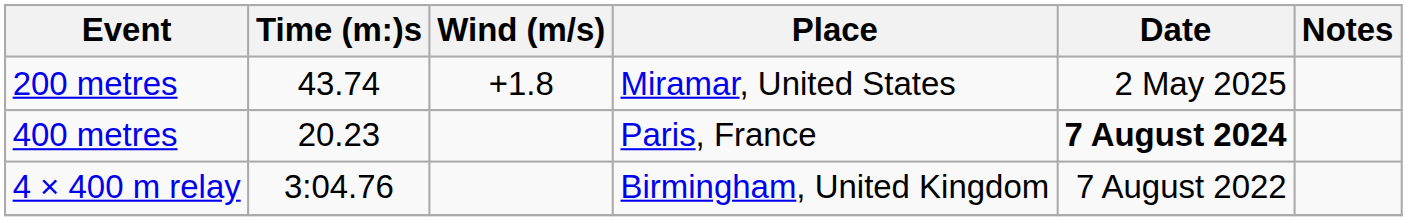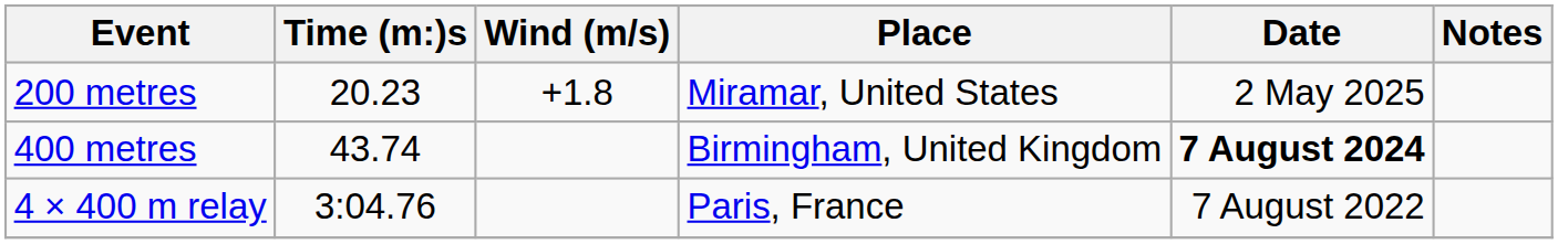 <table class="wikitable">
 <tr>
 <th>Event</th>
 <th>Time (m:)s</th>
 <th>Wind (m/s)</th>
 <th>Place</th>
 <th>Date</th>
 <th>Notes</th>
 </tr>
 <tr>
 <td><a href='#'>200 metres</a></td>
-<td align=center>43.74</td>
+<td align=center>20.23</td>
 <td align=center>+1.8</td>
 <td><a href='#'>Miramar</a>, United States</td>
 <td align=right>2 May 2025</td>
 <td></td>
 </tr>
 <tr>
 <td><a href='#'>400 metres</a></td>
-<td align=center>20.23</td>
+<td align=center>43.74</td>
 <td></td>
-<td><a href='#'>Paris</a>, France</td>
+<td><a href='#'>Birmingham</a>, United Kingdom</td>
 <td align=right><strong>7 August 2024</strong></td>
 <td><strong></strong></td>
 </tr>
 <tr>
 <td><a href='#'>4 × 400 m relay</a></td>
 <td align=center>3:04.76</td>
 <td></td>
-<td><a href='#'>Birmingham</a>, United Kingdom</td>
+<td><a href='#'>Paris</a>, France</td>
 <td align=right>7 August 2022</td>
 <td><strong></strong></td>
 </tr>
 <tr>
 </tr>
 </table>
